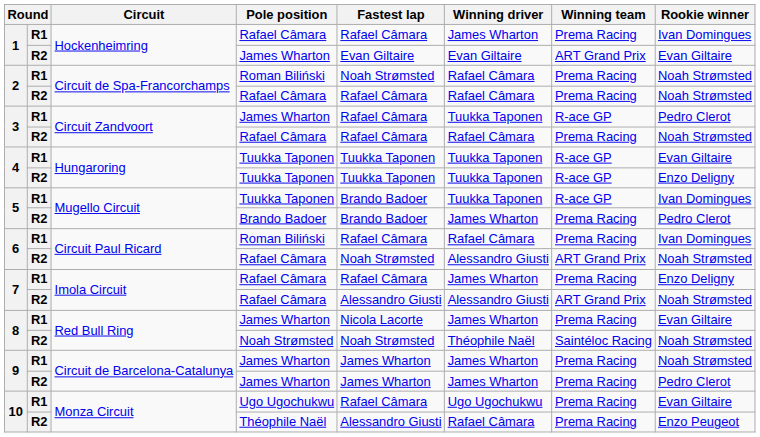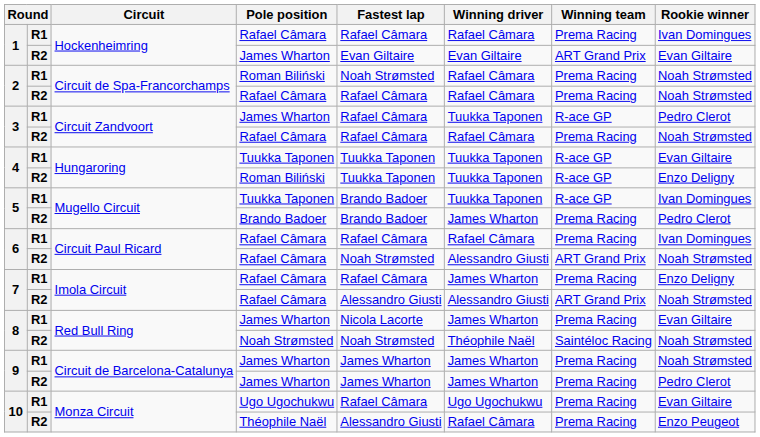 <table class="wikitable" style="font-size:85%">
 <tr>
 <th colspan="2">Round</th>
 <th>Circuit</th>
 <th>Pole position</th>
 <th>Fastest lap</th>
 <th>Winning driver</th>
 <th>Winning team</th>
 <th>Rookie winner</th>
 </tr>
 <tr>
 <th rowspan="2">1</th>
 <th>R1</th>
 <td rowspan="2"> <a href='#'>Hockenheimring</a></td>
 <td> <a href='#'>Rafael Câmara</a></td>
 <td> <a href='#'>Rafael Câmara</a></td>
-<td> <a href='#'>James Wharton</a></td>
+<td> <a href='#'>Rafael Câmara</a></td>
 <td> <a href='#'>Prema Racing</a></td>
 <td> <a href='#'>Ivan Domingues</a></td>
 </tr>
 <tr>
 <th>R2</th>
 <td> <a href='#'>James Wharton</a></td>
 <td> <a href='#'>Evan Giltaire</a></td>
 <td> <a href='#'>Evan Giltaire</a></td>
 <td> <a href='#'>ART Grand Prix</a></td>
 <td> <a href='#'>Evan Giltaire</a></td>
 </tr>
 <tr>
 <th rowspan="2">2</th>
 <th>R1</th>
 <td rowspan="2"> <a href='#'>Circuit de Spa-Francorchamps</a></td>
 <td nowrap> <a href='#'>Roman Biliński</a></td>
 <td> <a href='#'>Noah Strømsted</a></td>
 <td> <a href='#'>Rafael Câmara</a></td>
 <td> <a href='#'>Prema Racing</a></td>
 <td nowrap> <a href='#'>Noah Strømsted</a></td>
 </tr>
 <tr>
 <th>R2</th>
 <td> <a href='#'>Rafael Câmara</a></td>
 <td> <a href='#'>Rafael Câmara</a></td>
 <td> <a href='#'>Rafael Câmara</a></td>
 <td> <a href='#'>Prema Racing</a></td>
 <td> <a href='#'>Noah Strømsted</a></td>
 </tr>
 <tr>
 <th rowspan="2">3</th>
 <th>R1</th>
 <td rowspan="2"> <a href='#'>Circuit Zandvoort</a></td>
 <td> <a href='#'>James Wharton</a></td>
 <td> <a href='#'>Rafael Câmara</a></td>
 <td> <a href='#'>Tuukka Taponen</a></td>
 <td> <a href='#'>R-ace GP</a></td>
 <td> <a href='#'>Pedro Clerot</a></td>
 </tr>
 <tr>
 <th>R2</th>
 <td> <a href='#'>Rafael Câmara</a></td>
 <td> <a href='#'>Rafael Câmara</a></td>
 <td> <a href='#'>Rafael Câmara</a></td>
 <td> <a href='#'>Prema Racing</a></td>
 <td> <a href='#'>Noah Strømsted</a></td>
 </tr>
 <tr>
 <th rowspan="2">4</th>
 <th>R1</th>
 <td rowspan="2"> <a href='#'>Hungaroring</a></td>
 <td nowrap> <a href='#'>Tuukka Taponen</a></td>
 <td nowrap> <a href='#'>Tuukka Taponen</a></td>
 <td nowrap> <a href='#'>Tuukka Taponen</a></td>
 <td> <a href='#'>R-ace GP</a></td>
 <td> <a href='#'>Evan Giltaire</a></td>
 </tr>
 <tr>
 <th>R2</th>
-<td> <a href='#'>Tuukka Taponen</a></td>
+<td nowrap> <a href='#'>Roman Biliński</a></td>
 <td> <a href='#'>Tuukka Taponen</a></td>
 <td> <a href='#'>Tuukka Taponen</a></td>
 <td> <a href='#'>R-ace GP</a></td>
 <td> <a href='#'>Enzo Deligny</a></td>
 </tr>
 <tr>
 <th rowspan="2">5</th>
 <th>R1</th>
 <td rowspan="2"> <a href='#'>Mugello Circuit</a></td>
 <td> <a href='#'>Tuukka Taponen</a></td>
 <td> <a href='#'>Brando Badoer</a></td>
 <td> <a href='#'>Tuukka Taponen</a></td>
 <td> <a href='#'>R-ace GP</a></td>
 <td nowrap> <a href='#'>Ivan Domingues</a></td>
 </tr>
 <tr>
 <th>R2</th>
 <td> <a href='#'>Brando Badoer</a></td>
 <td> <a href='#'>Brando Badoer</a></td>
 <td> <a href='#'>James Wharton</a></td>
 <td> <a href='#'>Prema Racing</a></td>
 <td> <a href='#'>Pedro Clerot</a></td>
 </tr>
 <tr>
 <th rowspan="2">6</th>
 <th>R1</th>
 <td rowspan="2"> <a href='#'>Circuit Paul Ricard</a></td>
-<td nowrap> <a href='#'>Roman Biliński</a></td>
+<td> <a href='#'>Rafael Câmara</a></td>
 <td> <a href='#'>Rafael Câmara</a></td>
 <td> <a href='#'>Rafael Câmara</a></td>
 <td> <a href='#'>Prema Racing</a></td>
 <td> <a href='#'>Ivan Domingues</a></td>
 </tr>
 <tr>
 <th>R2</th>
 <td> <a href='#'>Rafael Câmara</a></td>
 <td> <a href='#'>Noah Strømsted</a></td>
 <td nowrap> <a href='#'>Alessandro Giusti</a></td>
 <td nowrap> <a href='#'>ART Grand Prix</a></td>
 <td> <a href='#'>Noah Strømsted</a></td>
 </tr>
 <tr>
 <th rowspan="2">7</th>
 <th>R1</th>
 <td rowspan="2"> <a href='#'>Imola Circuit</a></td>
 <td> <a href='#'>Rafael Câmara</a></td>
 <td> <a href='#'>Rafael Câmara</a></td>
 <td> <a href='#'>James Wharton</a></td>
 <td> <a href='#'>Prema Racing</a></td>
 <td> <a href='#'>Enzo Deligny</a></td>
 </tr>
 <tr>
 <th>R2</th>
 <td> <a href='#'>Rafael Câmara</a></td>
 <td nowrap> <a href='#'>Alessandro Giusti</a></td>
 <td> <a href='#'>Alessandro Giusti</a></td>
 <td> <a href='#'>ART Grand Prix</a></td>
 <td> <a href='#'>Noah Strømsted</a></td>
 </tr>
 <tr>
 <th rowspan="2">8</th>
 <th>R1</th>
 <td rowspan="2"> <a href='#'>Red Bull Ring</a></td>
 <td> <a href='#'>James Wharton</a></td>
 <td> <a href='#'>Nicola Lacorte</a></td>
 <td> <a href='#'>James Wharton</a></td>
 <td> <a href='#'>Prema Racing</a></td>
 <td> <a href='#'>Evan Giltaire</a></td>
 </tr>
 <tr>
 <th>R2</th>
 <td> <a href='#'>Noah Strømsted</a></td>
 <td> <a href='#'>Noah Strømsted</a></td>
 <td> <a href='#'>Théophile Naël</a></td>
 <td nowrap> <a href='#'>Saintéloc Racing</a></td>
 <td> <a href='#'>Noah Strømsted</a></td>
 </tr>
 <tr>
 <th rowspan="2">9</th>
 <th>R1</th>
 <td rowspan="2" nowrap=""> <a href='#'>Circuit de Barcelona-Catalunya</a></td>
 <td> <a href='#'>James Wharton</a></td>
 <td> <a href='#'>James Wharton</a></td>
 <td> <a href='#'>James Wharton</a></td>
 <td> <a href='#'>Prema Racing</a></td>
 <td> <a href='#'>Noah Strømsted</a></td>
 </tr>
 <tr>
 <th>R2</th>
 <td> <a href='#'>James Wharton</a></td>
 <td> <a href='#'>James Wharton</a></td>
 <td> <a href='#'>James Wharton</a></td>
 <td> <a href='#'>Prema Racing</a></td>
 <td> <a href='#'>Pedro Clerot</a></td>
 </tr>
 <tr>
 <th rowspan="2">10</th>
 <th>R1</th>
 <td rowspan="2"> <a href='#'>Monza Circuit</a></td>
 <td> <a href='#'>Ugo Ugochukwu</a></td>
 <td> <a href='#'>Rafael Câmara</a></td>
 <td> <a href='#'>Ugo Ugochukwu</a></td>
 <td> <a href='#'>Prema Racing</a></td>
 <td> <a href='#'>Evan Giltaire</a></td>
 </tr>
 <tr>
 <th>R2</th>
 <td> <a href='#'>Théophile Naël</a></td>
 <td> <a href='#'>Alessandro Giusti</a></td>
 <td> <a href='#'>Rafael Câmara</a></td>
 <td> <a href='#'>Prema Racing</a></td>
 <td> <a href='#'>Enzo Peugeot</a></td>
 </tr>
 </table>
